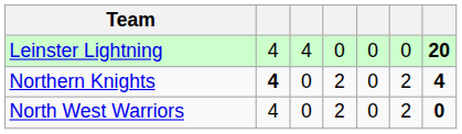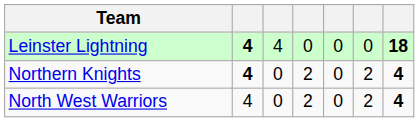 <table class="wikitable" style="text-align:center">
 <tr>
 <th style="width:200px">Team</th>
 <th width="20"></th>
 <th width="20"></th>
 <th width="20"></th>
 <th width="20"></th>
 <th width="20"></th>
 <th width="20"></th>
 </tr>
 <tr style="background:#cfc">
 <td style="text-align:left"><a href='#'>Leinster Lightning</a></td>
-<td>4</td>
+<td><strong>4</strong></td>
 <td>4</td>
 <td>0</td>
 <td>0</td>
 <td>0</td>
-<td><strong>20</strong></td>
+<td><strong>18</strong></td>
 </tr>
 <tr>
 <td style="text-align:left"><a href='#'>Northern Knights</a></td>
 <td><strong>4</strong></td>
 <td>0</td>
 <td>2</td>
 <td>0</td>
 <td>2</td>
 <td><strong>4</strong></td>
 </tr>
 <tr>
 <td style="text-align:left"><a href='#'>North West Warriors</a></td>
 <td>4</td>
 <td>0</td>
 <td>2</td>
 <td>0</td>
 <td>2</td>
-<td><strong>0</strong></td>
+<td><strong>4</strong></td>
 </tr>
 </table>
